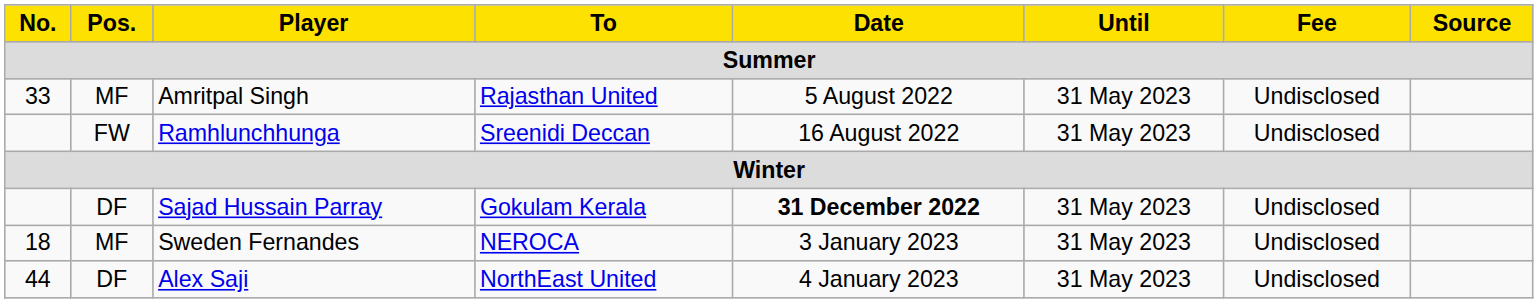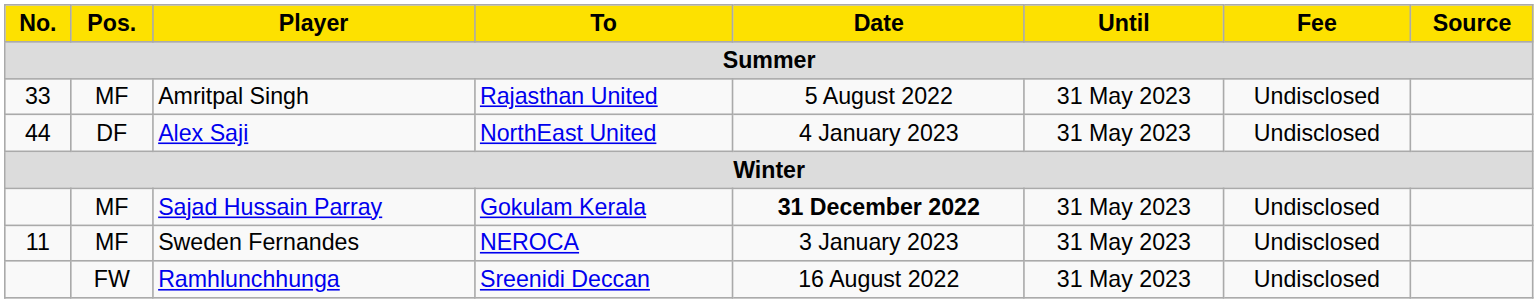 <table class="wikitable" style="text-align:center; font-size:90%; width:60%;">
 <tr>
 <th style="background:#FDE100; color:#000000; text-align:center;">No.</th>
 <th style="background:#FDE100; color:#000000; text-align:center;">Pos.</th>
 <th style="background:#FDE100; color:#000000; text-align:center;">Player</th>
 <th style="background:#FDE100; color:#000000; text-align:center;">To</th>
 <th style="background:#FDE100; color:#000000; text-align:center;">Date</th>
 <th style="background:#FDE100; color:#000000; text-align:center;">Until</th>
 <th style="background:#FDE100; color:#000000; text-align:center;">Fee</th>
 <th style="background:#FDE100; color:#000000; text-align:center;">Source</th>
 </tr>
 <tr>
 <th colspan=8 style=background:#dcdcdc>Summer</th>
 </tr>
 <tr>
 <td>33</td>
 <td>MF</td>
 <td align="left"> Amritpal Singh</td>
 <td align="left"> <a href='#'>Rajasthan United</a></td>
 <td>5 August 2022</td>
 <td>31 May 2023</td>
 <td>Undisclosed</td>
 <td></td>
 </tr>
 <tr>
+<td>44</td>
+<td>DF</td>
+<td align="left"> <a href='#'>Alex Saji</a></td>
+<td align="left"> <a href='#'>NorthEast United</a></td>
+<td>4 January 2023</td>
+<td>31 May 2023</td>
+<td>Undisclosed</td>
+<td></td>
+</tr>
+<tr>
+<th colspan=8 style=background:#dcdcdc>Winter</th>
+</tr>
+<tr>
+<td></td>
+<td>MF</td>
+<td align="left"> <a href='#'>Sajad Hussain Parray</a></td>
+<td align="left"> <a href='#'>Gokulam Kerala</a></td>
+<td><strong>31 December 2022</strong></td>
+<td>31 May 2023</td>
+<td>Undisclosed</td>
+<td></td>
+</tr>
+<tr>
+<td>11</td>
+<td>MF</td>
+<td align="left"> Sweden Fernandes</td>
+<td align="left"> <a href='#'>NEROCA</a></td>
+<td>3 January 2023</td>
+<td>31 May 2023</td>
+<td>Undisclosed</td>
+<td></td>
+</tr>
+<tr>
 <td></td>
 <td>FW</td>
 <td align="left"> <a href='#'>Ramhlunchhunga</a></td>
 <td align="left"> <a href='#'>Sreenidi Deccan</a></td>
 <td>16 August 2022</td>
 <td>31 May 2023</td>
 <td>Undisclosed</td>
 <td></td>
 </tr>
-<tr>
-<th colspan=8 style=background:#dcdcdc>Winter</th>
-</tr>
-<tr>
-<td></td>
-<td>DF</td>
-<td align="left"> <a href='#'>Sajad Hussain Parray</a></td>
-<td align="left"> <a href='#'>Gokulam Kerala</a></td>
-<td><strong>31 December 2022</strong></td>
-<td>31 May 2023</td>
-<td>Undisclosed</td>
-<td></td>
-</tr>
-<tr>
-<td>18</td>
-<td>MF</td>
-<td align="left"> Sweden Fernandes</td>
-<td align="left"> <a href='#'>NEROCA</a></td>
-<td>3 January 2023</td>
-<td>31 May 2023</td>
-<td>Undisclosed</td>
-<td></td>
-</tr>
-<tr>
-<td>44</td>
-<td>DF</td>
-<td align="left"> <a href='#'>Alex Saji</a></td>
-<td align="left"> <a href='#'>NorthEast United</a></td>
-<td>4 January 2023</td>
-<td>31 May 2023</td>
-<td>Undisclosed</td>
-<td></td>
-</tr>
 </table>
